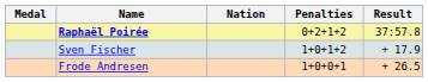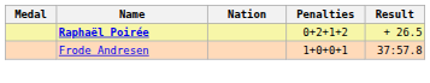 <table class=wikitable style="border:1px solid #AAAAAA;font-size:90%">
 <tr bgcolor="#E4E4E4">
 <th style="border-bottom:1px solid #AAAAAA" width=50>Medal</th>
 <th style="border-bottom:1px solid #AAAAAA" width=160>Name</th>
 <th style="border-bottom:1px solid #AAAAAA" width=80>Nation</th>
 <th style="border-bottom:1px solid #AAAAAA" width=80>Penalties</th>
 <th style="border-bottom:1px solid #AAAAAA" width=60>Result</th>
 </tr>
 <tr bgcolor="#F7F6A8">
 <td align="center"></td>
 <td><strong><a href='#'>Raphaël Poirée</a></strong></td>
 <td align="center"></td>
 <td align="center">0+2+1+2</td>
-<td align="right">37:57.8</td>
-</tr>
-<tr bgcolor="#DCE5E5">
-<td align="center"></td>
-<td><a href='#'>Sven Fischer</a></td>
-<td align="center"></td>
-<td align="center">1+0+1+2</td>
-<td align="right">+ 17.9</td>
+<td align="right">+ 26.5</td>
 </tr>
 <tr bgcolor="#FFDAB9">
 <td align="center"></td>
 <td><a href='#'>Frode Andresen</a></td>
 <td align="center"></td>
 <td align="center">1+0+0+1</td>
-<td align="right">+ 26.5</td>
+<td align="right">37:57.8</td>
 </tr>
 </table>
